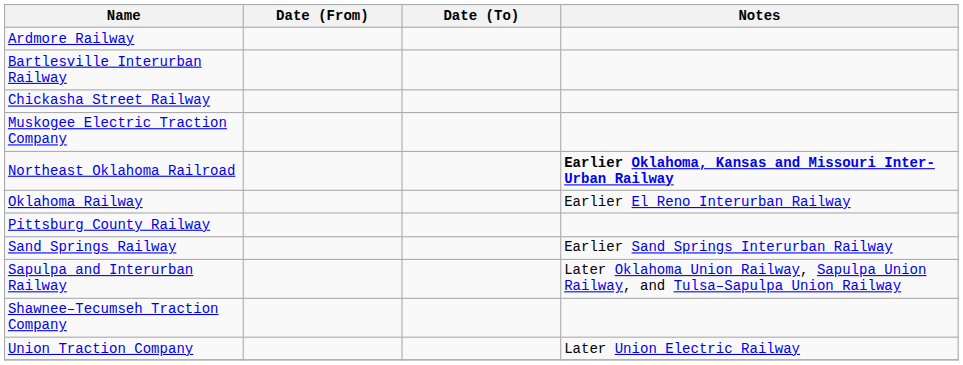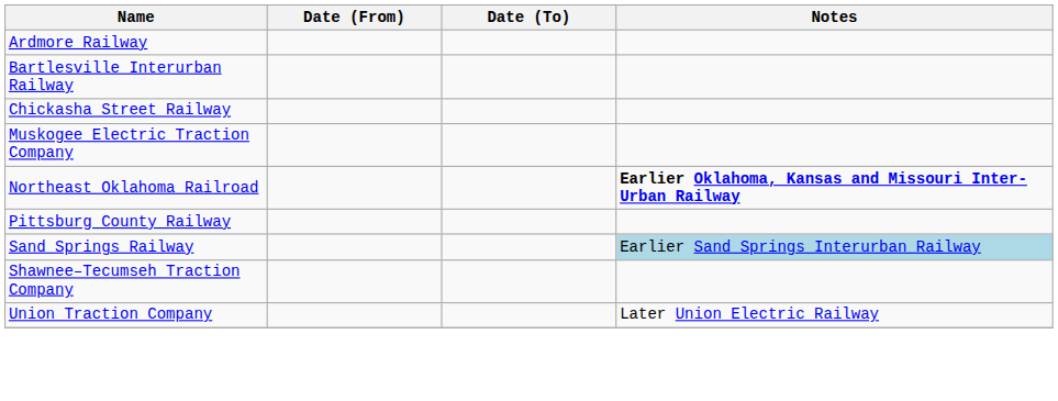 <table class="wikitable sortable" width=100%>
 <tr>
 <th width=15%>Name</th>
 <th width=10%>Date (From)</th>
 <th width=10%>Date (To)</th>
 <th class="unsortable" width=25%>Notes</th>
 </tr>
 <tr>
 <td><a href='#'>Ardmore Railway</a></td>
 <td></td>
 <td></td>
 <td></td>
 </tr>
 <tr>
 <td><a href='#'>Bartlesville Interurban Railway</a></td>
 <td></td>
 <td></td>
 <td></td>
 </tr>
 <tr>
 <td><a href='#'>Chickasha Street Railway</a></td>
 <td></td>
 <td></td>
 <td></td>
 </tr>
 <tr>
 <td><a href='#'>Muskogee Electric Traction Company</a></td>
 <td></td>
 <td></td>
 <td></td>
 </tr>
 <tr>
 <td><a href='#'>Northeast Oklahoma Railroad</a></td>
 <td></td>
 <td></td>
 <td><strong>Earlier <a href='#'>Oklahoma, Kansas and Missouri Inter-Urban Railway</a></strong></td>
 </tr>
 <tr>
-<td><a href='#'>Oklahoma Railway</a></td>
-<td></td>
-<td></td>
-<td>Earlier <a href='#'>El Reno Interurban Railway</a></td>
-</tr>
-<tr>
 <td><a href='#'>Pittsburg County Railway</a></td>
 <td></td>
 <td></td>
 <td></td>
 </tr>
 <tr>
 <td><a href='#'>Sand Springs Railway</a></td>
 <td></td>
 <td></td>
-<td>Earlier <a href='#'>Sand Springs Interurban Railway</a></td>
-</tr>
-<tr>
-<td><a href='#'>Sapulpa and Interurban Railway</a></td>
-<td></td>
-<td></td>
-<td>Later <a href='#'>Oklahoma Union Railway</a>, <a href='#'>Sapulpa Union Railway</a>, and <a href='#'>Tulsa–Sapulpa Union Railway</a></td>
+<td style="background: lightblue;">Earlier <a href='#'>Sand Springs Interurban Railway</a></td>
 </tr>
 <tr>
 <td><a href='#'>Shawnee–Tecumseh Traction Company</a></td>
 <td></td>
 <td></td>
 <td></td>
 </tr>
 <tr>
 <td><a href='#'>Union Traction Company</a></td>
 <td></td>
 <td></td>
 <td>Later <a href='#'>Union Electric Railway</a></td>
 </tr>
 <tr>
 </tr>
 </table>
